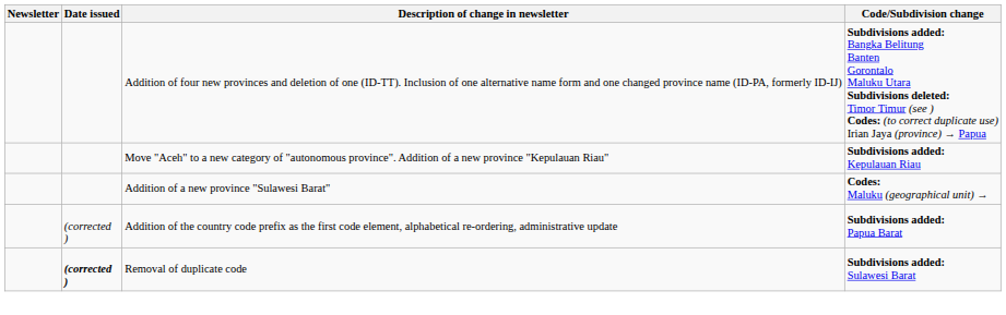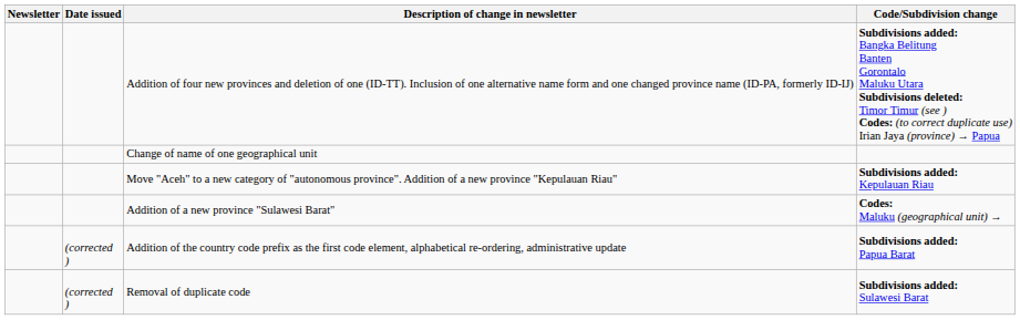 <table class="wikitable">
 <tr>
 <th>Newsletter</th>
 <th>Date issued</th>
 <th>Description of change in newsletter</th>
 <th>Code/Subdivision change</th>
 </tr>
 <tr>
 <td id="I-2"></td>
 <td></td>
 <td>Addition of four new provinces and deletion of one (ID-TT). Inclusion of one alternative name form and one changed province name (ID-PA, formerly ID-IJ)</td>
 <td style=white-space:nowrap><strong>Subdivisions added:</strong><br>  <a href='#'>Bangka Belitung</a><br>  <a href='#'>Banten</a><br>  <a href='#'>Gorontalo</a><br>  <a href='#'>Maluku Utara</a><br> <strong>Subdivisions deleted:</strong><br>  <a href='#'>Timor Timur</a> <em>(see )</em><br> <strong>Codes:</strong> <em>(to correct duplicate use)</em><br>  Irian Jaya <em>(province)</em> →  <a href='#'>Papua</a></td>
+</tr>
+<tr>
+<td id="I-4"></td>
+<td></td>
+<td>Change of name of one geographical unit</td>
+<td></td>
 </tr>
 <tr>
 <td id="I-6"></td>
 <td></td>
 <td>Move "Aceh" to a new category of "autonomous province". Addition of a new province "Kepulauan Riau"</td>
 <td style=white-space:nowrap><strong>Subdivisions added:</strong><br>  <a href='#'>Kepulauan Riau</a></td>
 </tr>
 <tr>
 <td id="I-7"></td>
 <td></td>
 <td>Addition of a new province "Sulawesi Barat"</td>
 <td style=white-space:nowrap><strong>Codes:</strong><br> <a href='#'>Maluku</a> <em>(geographical unit)</em>  → </td>
 </tr>
 <tr>
 <td id="II-1"></td>
 <td><br> <em>(corrected<br> )</em></td>
 <td>Addition of the country code prefix as the first code element, alphabetical re-ordering, administrative update</td>
 <td style=white-space:nowrap><strong>Subdivisions added:</strong><br>  <a href='#'>Papua Barat</a></td>
 </tr>
 <tr>
 <td id="II-3"></td>
-<td><strong><br> <em>(corrected<br> )</em></strong></td>
+<td><br> <em>(corrected<br> )</em></td>
 <td>Removal of duplicate code</td>
 <td style=white-space:nowrap><strong>Subdivisions added:</strong><br>  <a href='#'>Sulawesi Barat</a></td>
 </tr>
 </table>
